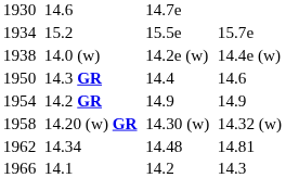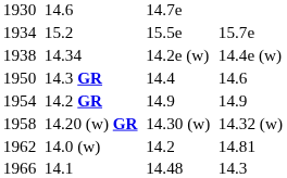 <table>
 <tr>
 <td>1930</td>
 <td></td>
 <td>14.6</td>
 <td></td>
 <td>14.7e</td>
 <td></td>
 <td></td>
 </tr>
 <tr>
 <td>1934</td>
 <td></td>
 <td>15.2</td>
 <td></td>
 <td>15.5e</td>
 <td></td>
 <td>15.7e</td>
 </tr>
 <tr>
 <td>1938</td>
 <td></td>
-<td>14.0 (w)</td>
+<td>14.34</td>
 <td></td>
 <td>14.2e (w)</td>
 <td></td>
 <td>14.4e (w)</td>
 </tr>
 <tr>
 <td>1950</td>
 <td></td>
 <td>14.3 <strong><a href='#'>GR</a></strong></td>
 <td></td>
 <td>14.4</td>
 <td></td>
 <td>14.6</td>
 </tr>
 <tr>
 <td>1954</td>
 <td></td>
 <td>14.2 <strong><a href='#'>GR</a></strong></td>
 <td></td>
 <td>14.9</td>
 <td></td>
 <td>14.9</td>
 </tr>
 <tr>
 <td>1958</td>
 <td></td>
 <td>14.20 (w) <strong><a href='#'>GR</a></strong></td>
 <td></td>
 <td>14.30 (w)</td>
 <td></td>
 <td>14.32 (w)</td>
 </tr>
 <tr>
 <td>1962</td>
 <td></td>
-<td>14.34</td>
+<td>14.0 (w)</td>
 <td></td>
-<td>14.48</td>
+<td>14.2</td>
 <td></td>
 <td>14.81</td>
 </tr>
 <tr>
 <td>1966</td>
 <td></td>
 <td>14.1</td>
 <td></td>
-<td>14.2</td>
+<td>14.48</td>
 <td></td>
 <td>14.3</td>
 </tr>
 </table>
